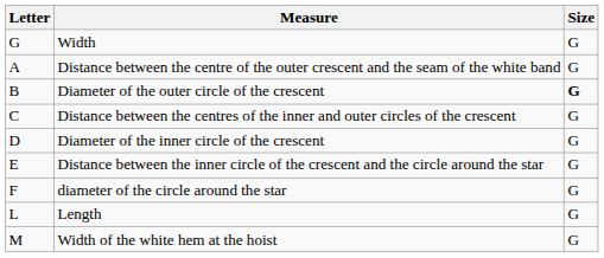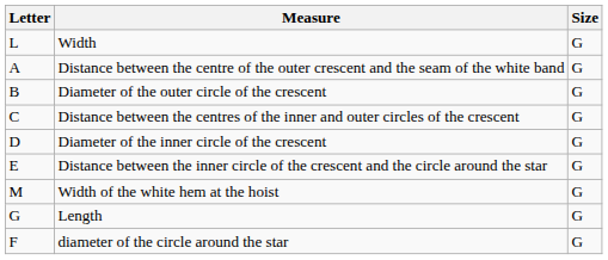 <table class="wikitable" style="margin:auto">
 <tr>
 <th>Letter</th>
 <th>Measure</th>
 <th>Size</th>
 </tr>
 <tr>
-<td>G</td>
+<td>L</td>
 <td>Width</td>
 <td>G</td>
 </tr>
 <tr>
 <td>A</td>
 <td>Distance between the centre of the outer crescent and the seam of the white band</td>
 <td> G</td>
 </tr>
 <tr>
 <td>B</td>
 <td>Diameter of the outer circle of the crescent</td>
-<td><strong> G</strong></td>
+<td> G</td>
 </tr>
 <tr>
 <td>C</td>
 <td>Distance between the centres of the inner and outer circles of the crescent</td>
 <td> G</td>
 </tr>
 <tr>
 <td>D</td>
 <td>Diameter of the inner circle of the crescent</td>
 <td> G</td>
 </tr>
 <tr>
 <td>E</td>
 <td>Distance between the inner circle of the crescent and the circle around the star</td>
 <td> G</td>
 </tr>
 <tr>
+<td>M</td>
+<td>Width of the white hem at the hoist</td>
+<td> G</td>
+</tr>
+<tr>
+<td>G</td>
+<td>Length</td>
+<td> G</td>
+</tr>
+<tr>
 <td>F</td>
 <td>diameter of the circle around the star</td>
 <td> G</td>
 </tr>
-<tr>
-<td>L</td>
-<td>Length</td>
-<td> G</td>
-</tr>
-<tr>
-<td>M</td>
-<td>Width of the white hem at the hoist</td>
-<td> G</td>
-</tr>
 </table>
